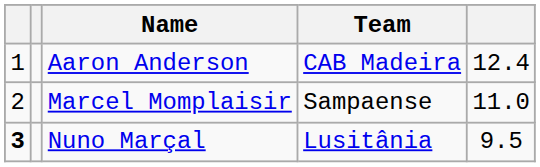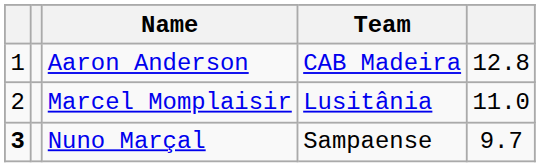 <table class="wikitable sortable" style="text-align:center;">
 <tr>
 <th></th>
 <th></th>
 <th>Name</th>
 <th>Team</th>
 <th></th>
 </tr>
 <tr>
 <td>1</td>
 <td></td>
 <td align=left><a href='#'>Aaron Anderson</a></td>
 <td align=left><a href='#'>CAB Madeira</a></td>
-<td>12.4</td>
+<td>12.8</td>
 </tr>
 <tr>
 <td>2</td>
 <td></td>
 <td align=left><a href='#'>Marcel Momplaisir</a></td>
-<td align=left>Sampaense</td>
+<td align=left><a href='#'>Lusitânia</a></td>
 <td>11.0</td>
 </tr>
 <tr>
 <td><strong>3</strong></td>
 <td></td>
 <td align=left><a href='#'>Nuno Marçal</a></td>
-<td align=left><a href='#'>Lusitânia</a></td>
-<td>9.5</td>
+<td align=left>Sampaense</td>
+<td>9.7</td>
 </tr>
 </table>
